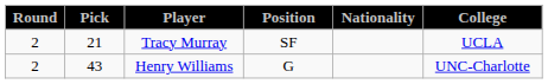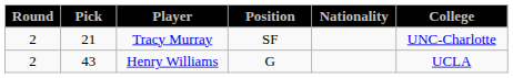 <table class="wikitable sortable sortable">
 <tr>
 <th style="background:black; color:silver" width="10%">Round</th>
 <th style="background:black; color:silver" width="10%">Pick</th>
 <th style="background:black; color:silver" width="20%">Player</th>
 <th style="background:black; color:silver" width="15%">Position</th>
 <th style="background:black; color:silver" width="15%">Nationality</th>
 <th style="background:black; color:silver" width="20%">College</th>
 </tr>
 <tr style="text-align: center">
 <td>2</td>
 <td>21</td>
 <td><a href='#'>Tracy Murray</a></td>
 <td>SF</td>
 <td></td>
-<td><a href='#'>UCLA</a></td>
+<td><a href='#'>UNC-Charlotte</a></td>
 </tr>
 <tr style="text-align: center">
 <td>2</td>
 <td>43</td>
 <td><a href='#'>Henry Williams</a></td>
 <td>G</td>
 <td></td>
-<td><a href='#'>UNC-Charlotte</a></td>
+<td><a href='#'>UCLA</a></td>
 </tr>
 </table>
